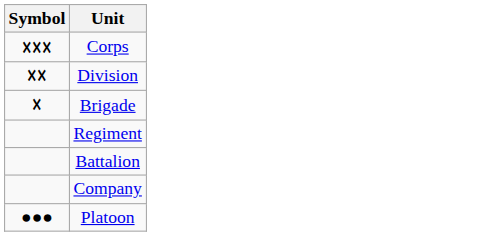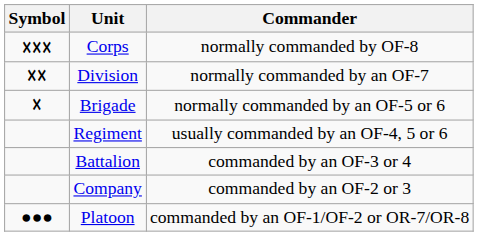 <table class="wikitable" style="text-align:center;">
 <tr>
 <th>Symbol</th>
 <th>Unit</th>
+<th>Commander</th>
 </tr>
 <tr>
 <td><strong>☓☓☓</strong></td>
 <td><a href='#'>Corps</a></td>
+<td>normally commanded by OF-8</td>
 </tr>
 <tr>
 <td><strong>☓☓</strong></td>
 <td><a href='#'>Division</a></td>
+<td>normally commanded by an OF-7</td>
 </tr>
 <tr>
 <td><strong>☓</strong></td>
 <td><a href='#'>Brigade</a></td>
+<td>normally commanded by an OF-5 or 6</td>
 </tr>
 <tr>
 <td><strong></strong></td>
 <td><a href='#'>Regiment</a></td>
+<td>usually commanded by an OF-4, 5 or 6</td>
 </tr>
 <tr>
 <td><strong></strong></td>
 <td><a href='#'>Battalion</a></td>
+<td>commanded by an OF-3 or 4</td>
 </tr>
 <tr>
 <td><strong></strong></td>
 <td><a href='#'>Company</a></td>
+<td>commanded by an OF-2 or 3</td>
 </tr>
 <tr>
 <td>●●●</td>
 <td><a href='#'>Platoon</a></td>
+<td>commanded by an OF-1/OF-2 or OR-7/OR-8</td>
 </tr>
 </table>
